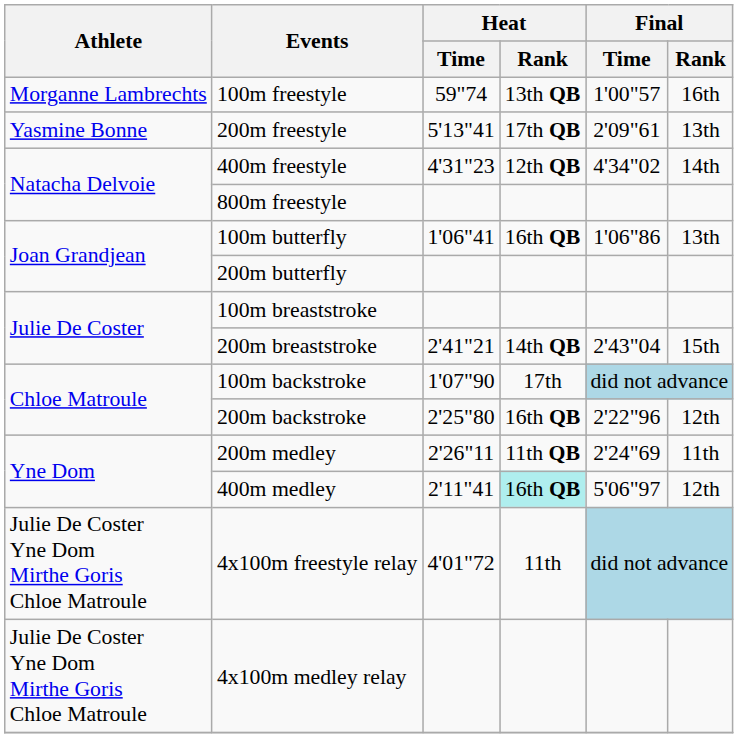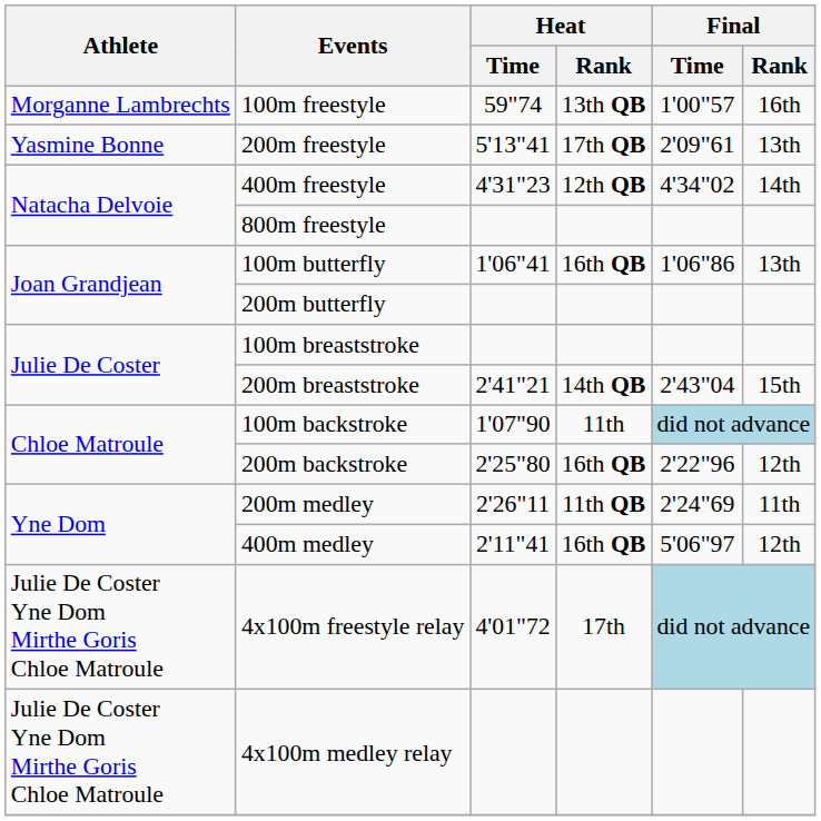 <table class=wikitable style="font-size:90%">
 <tr>
 <th rowspan="2">Athlete</th>
 <th rowspan="2">Events</th>
 <th colspan="2">Heat</th>
 <th colspan="2">Final</th>
 </tr>
 <tr>
 <th>Time</th>
 <th>Rank</th>
 <th>Time</th>
 <th>Rank</th>
 </tr>
 <tr>
 <td><a href='#'>Morganne Lambrechts</a></td>
 <td>100m freestyle</td>
 <td align="center">59"74</td>
 <td align="center">13th <strong>QB</strong></td>
 <td align="center">1'00"57</td>
 <td align="center">16th</td>
 </tr>
 <tr>
 <td><a href='#'>Yasmine Bonne</a></td>
 <td>200m freestyle</td>
 <td align="center">5'13"41</td>
 <td align="center">17th <strong>QB</strong></td>
 <td align="center">2'09"61</td>
 <td align="center">13th</td>
 </tr>
 <tr>
 <td rowspan="2"><a href='#'>Natacha Delvoie</a></td>
 <td>400m freestyle</td>
 <td align="center">4'31"23</td>
 <td align="center">12th <strong>QB</strong></td>
 <td align="center">4'34"02</td>
 <td align="center">14th</td>
 </tr>
 <tr>
 <td>800m freestyle</td>
 <td align="center"></td>
 <td align="center"></td>
 <td align="center"></td>
 <td align="center"></td>
 </tr>
 <tr>
 <td rowspan="2"><a href='#'>Joan Grandjean</a></td>
 <td>100m butterfly</td>
 <td align="center">1'06"41</td>
 <td align="center">16th <strong>QB</strong></td>
 <td align="center">1'06"86</td>
 <td align="center">13th</td>
 </tr>
 <tr>
 <td>200m butterfly</td>
 <td align="center"></td>
 <td align="center"></td>
 <td align="center"></td>
 <td align="center"></td>
 </tr>
 <tr>
 <td rowspan="2"><a href='#'>Julie De Coster</a></td>
 <td>100m breaststroke</td>
 <td align="center"></td>
 <td align="center"></td>
 <td align="center"></td>
 <td align="center"></td>
 </tr>
 <tr>
 <td>200m breaststroke</td>
 <td align="center">2'41"21</td>
 <td align="center">14th <strong>QB</strong></td>
 <td align="center">2'43"04</td>
 <td align="center">15th</td>
 </tr>
 <tr>
 <td rowspan="2"><a href='#'>Chloe Matroule</a></td>
 <td>100m backstroke</td>
 <td align="center">1'07"90</td>
-<td align="center">17th</td>
+<td align="center">11th</td>
 <td colspan="2" bgcolor="lightblue" align="center">did not advance</td>
 </tr>
 <tr>
 <td>200m backstroke</td>
 <td align="center">2'25"80</td>
 <td align="center">16th <strong>QB</strong></td>
 <td align="center">2'22"96</td>
 <td align="center">12th</td>
 </tr>
 <tr>
 <td rowspan="2"><a href='#'>Yne Dom</a></td>
 <td>200m medley</td>
 <td align="center">2'26"11</td>
 <td align="center">11th <strong>QB</strong></td>
 <td align="center">2'24"69</td>
 <td align="center">11th</td>
 </tr>
 <tr>
 <td>400m medley</td>
 <td align="center">2'11"41</td>
-<td align="center" style="background: paleturquoise;">16th <strong>QB</strong></td>
+<td align="center">16th <strong>QB</strong></td>
 <td align="center">5'06"97</td>
 <td align="center">12th</td>
 </tr>
 <tr>
 <td>Julie De Coster<br>Yne Dom<br><a href='#'>Mirthe Goris</a><br>Chloe Matroule</td>
 <td>4x100m freestyle relay</td>
 <td align="center">4'01"72</td>
-<td align="center">11th</td>
+<td align="center">17th</td>
 <td colspan="2" bgcolor="lightblue" align="center">did not advance</td>
 </tr>
 <tr>
 <td>Julie De Coster<br>Yne Dom<br><a href='#'>Mirthe Goris</a><br>Chloe Matroule</td>
 <td>4x100m medley relay</td>
 <td align="center"></td>
 <td align="center"></td>
 <td align="center"></td>
 <td align="center"></td>
 </tr>
 <tr>
 </tr>
 </table>
